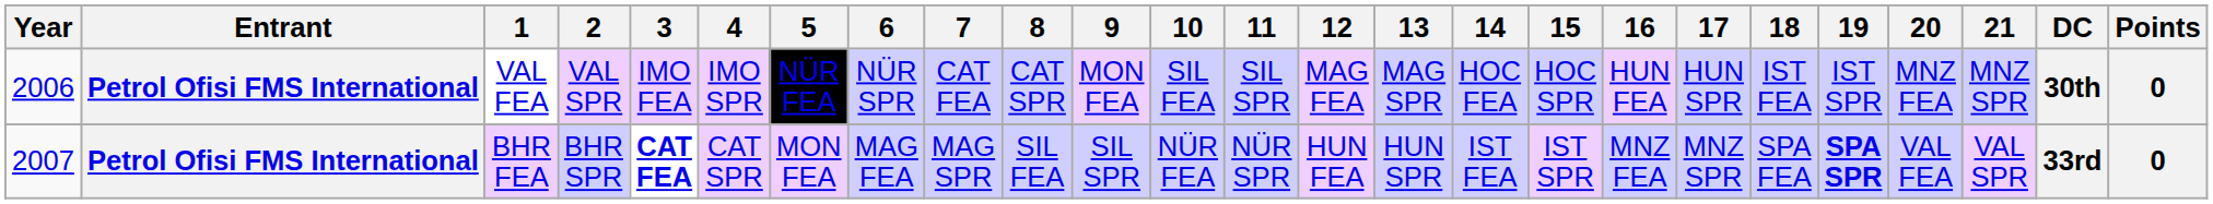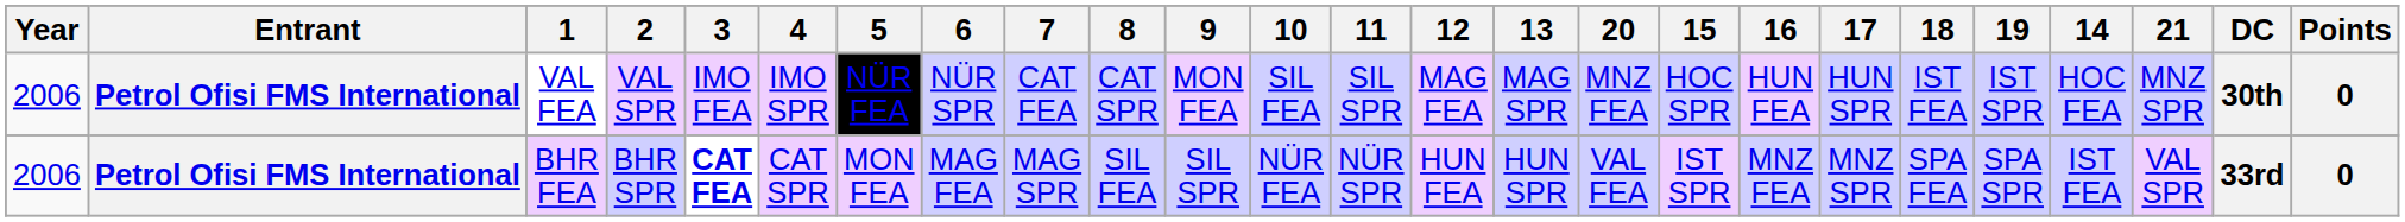 <table class="wikitable" style="text-align:center; font-size:85%">
 <tr>
 <th>Year</th>
 <th>Entrant</th>
 <th>1</th>
 <th>2</th>
 <th>3</th>
 <th>4</th>
 <th>5</th>
 <th>6</th>
 <th>7</th>
 <th>8</th>
 <th>9</th>
 <th>10</th>
 <th>11</th>
 <th>12</th>
 <th>13</th>
-<th>14</th>
+<th>20</th>
 <th>15</th>
 <th>16</th>
 <th>17</th>
 <th>18</th>
 <th>19</th>
-<th>20</th>
+<th>14</th>
 <th>21</th>
 <th>DC</th>
 <th>Points</th>
 </tr>
 <tr>
 <td><a href='#'>2006</a></td>
 <th nowrap><a href='#'>Petrol Ofisi FMS International</a></th>
 <td style="background:#FFFFFF;"><a href='#'>VAL<br>FEA</a><br></td>
 <td style="background:#EFCFFF;"><a href='#'>VAL<br>SPR</a><br></td>
 <td style="background:#EFCFFF;"><a href='#'>IMO<br>FEA</a><br></td>
 <td style="background:#EFCFFF;"><a href='#'>IMO<br>SPR</a><br></td>
 <td style="background:#000000; color:white"><a href='#'><span>NÜR<br>FEA</span></a><br></td>
 <td style="background:#CFCFFF;"><a href='#'>NÜR<br>SPR</a><br></td>
 <td style="background:#CFCFFF;"><a href='#'>CAT<br>FEA</a><br></td>
 <td style="background:#CFCFFF;"><a href='#'>CAT<br>SPR</a><br></td>
 <td style="background:#EFCFFF;"><a href='#'>MON<br>FEA</a><br></td>
 <td style="background:#CFCFFF;"><a href='#'>SIL<br>FEA</a><br></td>
 <td style="background:#CFCFFF;"><a href='#'>SIL<br>SPR</a><br></td>
 <td style="background:#EFCFFF;"><a href='#'>MAG<br>FEA</a><br></td>
 <td style="background:#CFCFFF;"><a href='#'>MAG<br>SPR</a><br></td>
-<td style="background:#CFCFFF;"><a href='#'>HOC<br>FEA</a><br></td>
+<td style="background:#CFCFFF;"><a href='#'>MNZ<br>FEA</a><br></td>
 <td style="background:#CFCFFF;"><a href='#'>HOC<br>SPR</a><br></td>
 <td style="background:#EFCFFF;"><a href='#'>HUN<br>FEA</a><br></td>
 <td style="background:#CFCFFF;"><a href='#'>HUN<br>SPR</a><br></td>
 <td style="background:#CFCFFF;"><a href='#'>IST<br>FEA</a><br></td>
 <td style="background:#CFCFFF;"><a href='#'>IST<br>SPR</a><br></td>
-<td style="background:#CFCFFF;"><a href='#'>MNZ<br>FEA</a><br></td>
+<td style="background:#CFCFFF;"><a href='#'>HOC<br>FEA</a><br></td>
 <td style="background:#CFCFFF;"><a href='#'>MNZ<br>SPR</a><br></td>
 <th>30th</th>
 <th>0</th>
 </tr>
 <tr>
-<td><a href='#'>2007</a></td>
+<td><a href='#'>2006</a></td>
 <th nowrap><a href='#'>Petrol Ofisi FMS International</a></th>
 <td style="background:#EFCFFF;"><a href='#'>BHR<br>FEA</a><br></td>
 <td style="background:#CFCFFF;"><a href='#'>BHR<br>SPR</a><br></td>
 <td style="background:#FFFFFF;"><strong><a href='#'>CAT<br>FEA</a><br></strong></td>
 <td style="background:#EFCFFF;"><a href='#'>CAT<br>SPR</a><br></td>
 <td style="background:#EFCFFF;"><a href='#'>MON<br>FEA</a><br></td>
 <td style="background:#CFCFFF;"><a href='#'>MAG<br>FEA</a><br></td>
 <td style="background:#CFCFFF;"><a href='#'>MAG<br>SPR</a><br></td>
 <td style="background:#CFCFFF;"><a href='#'>SIL<br>FEA</a><br></td>
 <td style="background:#CFCFFF;"><a href='#'>SIL<br>SPR</a><br></td>
 <td style="background:#CFCFFF;"><a href='#'>NÜR<br>FEA</a><br></td>
 <td style="background:#CFCFFF;"><a href='#'>NÜR<br>SPR</a><br></td>
 <td style="background:#EFCFFF;"><a href='#'>HUN<br>FEA</a><br></td>
 <td style="background:#CFCFFF;"><a href='#'>HUN<br>SPR</a><br></td>
-<td style="background:#CFCFFF;"><a href='#'>IST<br>FEA</a><br></td>
+<td style="background:#CFCFFF;"><a href='#'>VAL<br>FEA</a><br></td>
 <td style="background:#EFCFFF;"><a href='#'>IST<br>SPR</a><br></td>
 <td style="background:#CFCFFF;"><a href='#'>MNZ<br>FEA</a><br></td>
 <td style="background:#CFCFFF;"><a href='#'>MNZ<br>SPR</a><br></td>
 <td style="background:#CFCFFF;"><a href='#'>SPA<br>FEA</a><br></td>
-<td style="background:#CFCFFF;"><strong><a href='#'>SPA<br>SPR</a><br></strong></td>
-<td style="background:#CFCFFF;"><a href='#'>VAL<br>FEA</a><br></td>
+<td style="background:#CFCFFF;"><a href='#'>SPA<br>SPR</a><br></td>
+<td style="background:#CFCFFF;"><a href='#'>IST<br>FEA</a><br></td>
 <td style="background:#EFCFFF;"><a href='#'>VAL<br>SPR</a><br></td>
 <th>33rd</th>
 <th>0</th>
 </tr>
 </table>
